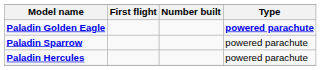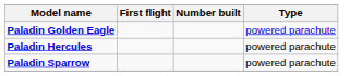 <table class="wikitable" align=center style="font-size:90%;">
 <tr>
 </tr>
 <tr style="background:#efefef;">
 <th>Model name</th>
 <th>First flight</th>
 <th>Number built</th>
 <th>Type</th>
 </tr>
 <tr>
 <td align=left><strong><a href='#'>Paladin Golden Eagle</a></strong></td>
 <td align=center></td>
 <td align=center></td>
-<td align=left><strong><a href='#'>powered parachute</a></strong></td>
+<td align=left><a href='#'>powered parachute</a></td>
+</tr>
+<tr>
+<td align=left><strong><a href='#'>Paladin Hercules</a></strong></td>
+<td align=center></td>
+<td align=center></td>
+<td align=left>powered parachute</td>
 </tr>
 <tr>
 <td align=left><strong><a href='#'>Paladin Sparrow</a></strong></td>
 <td align=center></td>
 <td align=center></td>
 <td align=left>powered parachute</td>
 </tr>
 <tr>
-<td align=left><strong><a href='#'>Paladin Hercules</a></strong></td>
-<td align=center></td>
-<td align=center></td>
-<td align=left>powered parachute</td>
-</tr>
-<tr>
 </tr>
 </table>
